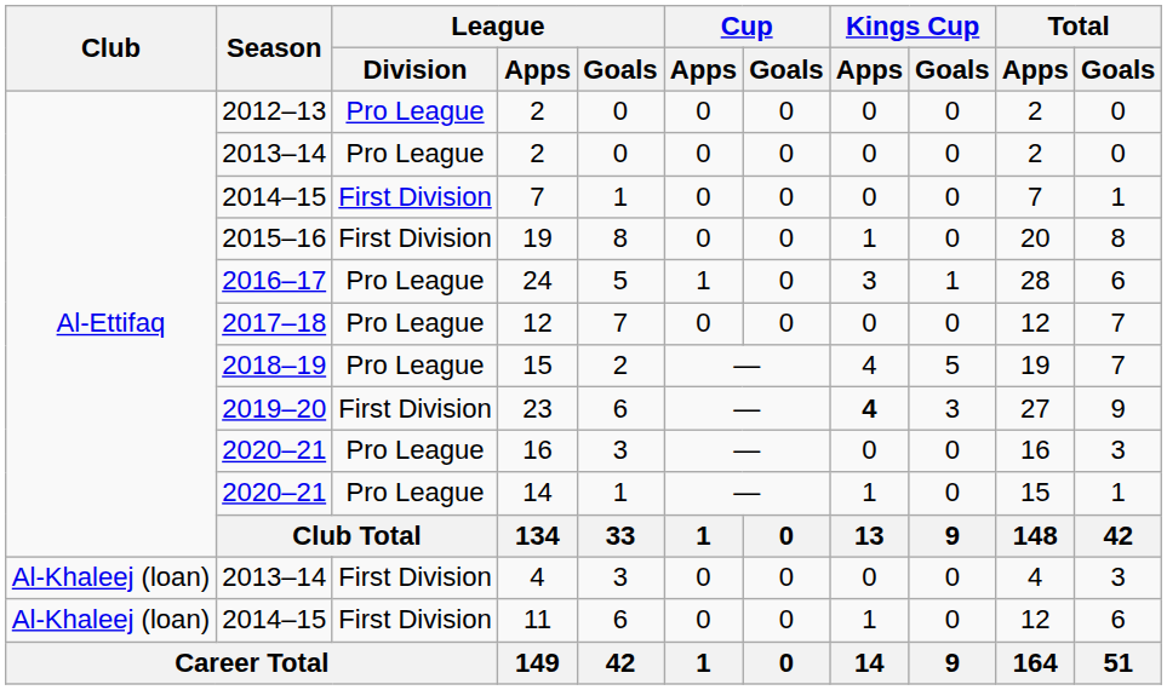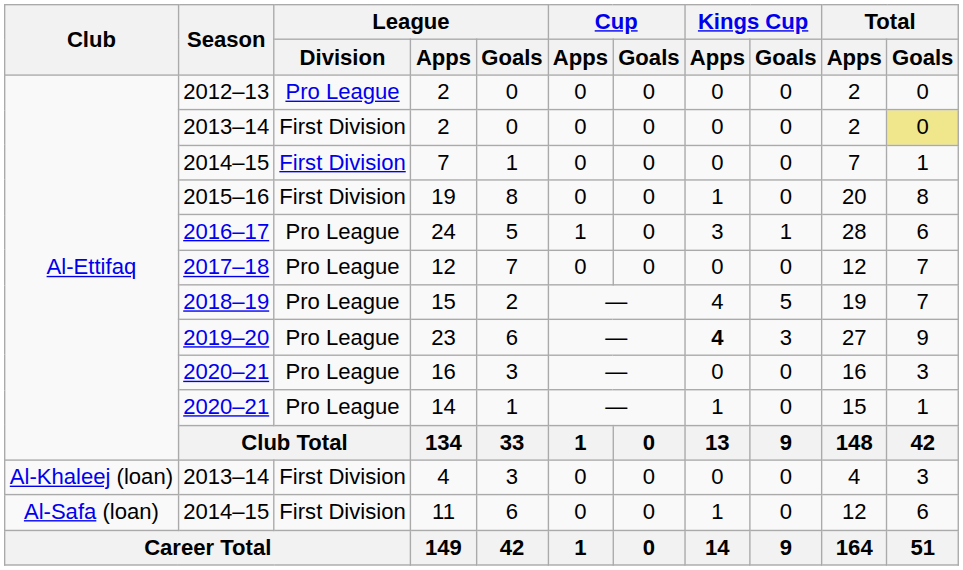 <table class="wikitable" style="text-align: center;">
 <tr>
 <th rowspan="2">Club</th>
 <th rowspan="2">Season</th>
 <th colspan="3">League</th>
 <th colspan="2"><a href='#'>Cup</a> </th>
 <th colspan="2"><a href='#'>Kings Cup</a></th>
 <th colspan="2">Total</th>
 </tr>
 <tr>
 <th>Division</th>
 <th>Apps</th>
 <th>Goals</th>
 <th>Apps</th>
 <th>Goals</th>
 <th>Apps</th>
 <th>Goals</th>
 <th>Apps</th>
 <th>Goals</th>
 </tr>
 <tr>
 <td rowspan="11"><a href='#'>Al-Ettifaq</a></td>
 <td>2012–13</td>
 <td><a href='#'>Pro League</a></td>
 <td>2</td>
 <td>0</td>
 <td>0</td>
 <td>0</td>
 <td>0</td>
 <td>0</td>
 <td>2</td>
 <td>0</td>
 </tr>
 <tr>
 <td>2013–14</td>
-<td>Pro League</td>
+<td>First Division</td>
 <td>2</td>
 <td>0</td>
 <td>0</td>
 <td>0</td>
 <td>0</td>
 <td>0</td>
 <td>2</td>
-<td>0</td>
+<td style="background: khaki;">0</td>
 </tr>
 <tr>
 <td>2014–15</td>
 <td><a href='#'>First Division</a></td>
 <td>7</td>
 <td>1</td>
 <td>0</td>
 <td>0</td>
 <td>0</td>
 <td>0</td>
 <td>7</td>
 <td>1</td>
 </tr>
 <tr>
 <td>2015–16</td>
 <td>First Division</td>
 <td>19</td>
 <td>8</td>
 <td>0</td>
 <td>0</td>
 <td>1</td>
 <td>0</td>
 <td>20</td>
 <td>8</td>
 </tr>
 <tr>
 <td><a href='#'>2016–17</a></td>
 <td>Pro League</td>
 <td>24</td>
 <td>5</td>
 <td>1</td>
 <td>0</td>
 <td>3</td>
 <td>1</td>
 <td>28</td>
 <td>6</td>
 </tr>
 <tr>
 <td><a href='#'>2017–18</a></td>
 <td>Pro League</td>
 <td>12</td>
 <td>7</td>
 <td>0</td>
 <td>0</td>
 <td>0</td>
 <td>0</td>
 <td>12</td>
 <td>7</td>
 </tr>
 <tr>
 <td><a href='#'>2018–19</a></td>
 <td>Pro League</td>
 <td>15</td>
 <td>2</td>
 <td colspan=2>—</td>
 <td>4</td>
 <td>5</td>
 <td>19</td>
 <td>7</td>
 </tr>
 <tr>
 <td><a href='#'>2019–20</a></td>
-<td>First Division</td>
+<td>Pro League</td>
 <td>23</td>
 <td>6</td>
 <td colspan=2>—</td>
 <td><strong>4</strong></td>
 <td>3</td>
 <td>27</td>
 <td>9</td>
 </tr>
 <tr>
 <td><a href='#'>2020–21</a></td>
 <td>Pro League</td>
 <td>16</td>
 <td>3</td>
 <td colspan=2>—</td>
 <td>0</td>
 <td>0</td>
 <td>16</td>
 <td>3</td>
 </tr>
 <tr>
 <td><a href='#'>2020–21</a></td>
 <td>Pro League</td>
 <td>14</td>
 <td>1</td>
 <td colspan=2>—</td>
 <td>1</td>
 <td>0</td>
 <td>15</td>
 <td>1</td>
 </tr>
 <tr>
 <th colspan="2">Club Total</th>
 <th>134</th>
 <th>33</th>
 <th>1</th>
 <th>0</th>
 <th>13</th>
 <th>9</th>
 <th>148</th>
 <th>42</th>
 </tr>
 <tr>
 <td rowspan="1"><a href='#'>Al-Khaleej</a> (loan)</td>
 <td>2013–14</td>
 <td>First Division</td>
 <td>4</td>
 <td>3</td>
 <td>0</td>
 <td>0</td>
 <td>0</td>
 <td>0</td>
 <td>4</td>
 <td>3</td>
 </tr>
 <tr>
-<td rowspan="1"><a href='#'>Al-Khaleej</a> (loan)</td>
+<td rowspan="1"><a href='#'>Al-Safa</a> (loan)</td>
 <td>2014–15</td>
 <td>First Division</td>
 <td>11</td>
 <td>6</td>
 <td>0</td>
 <td>0</td>
 <td>1</td>
 <td>0</td>
 <td>12</td>
 <td>6</td>
 </tr>
 <tr>
 <th colspan="3">Career Total</th>
 <th>149</th>
 <th>42</th>
 <th>1</th>
 <th>0</th>
 <th>14</th>
 <th>9</th>
 <th>164</th>
 <th>51</th>
 </tr>
 </table>
